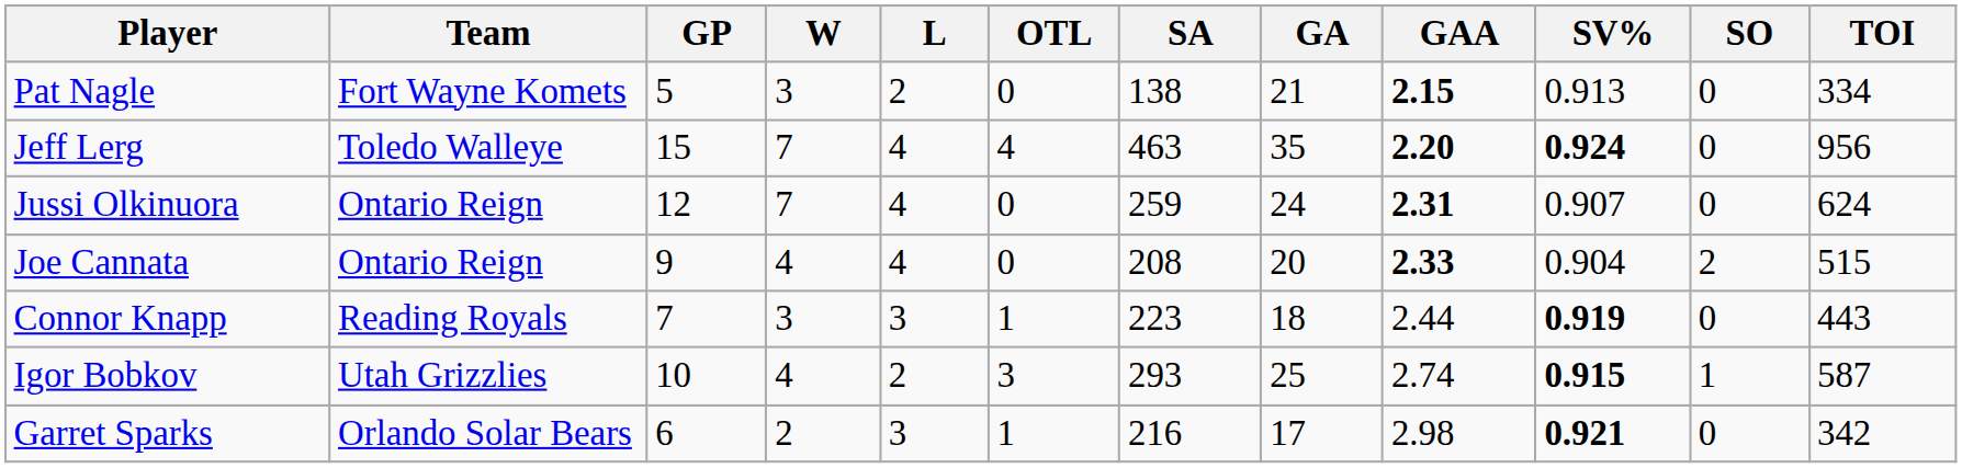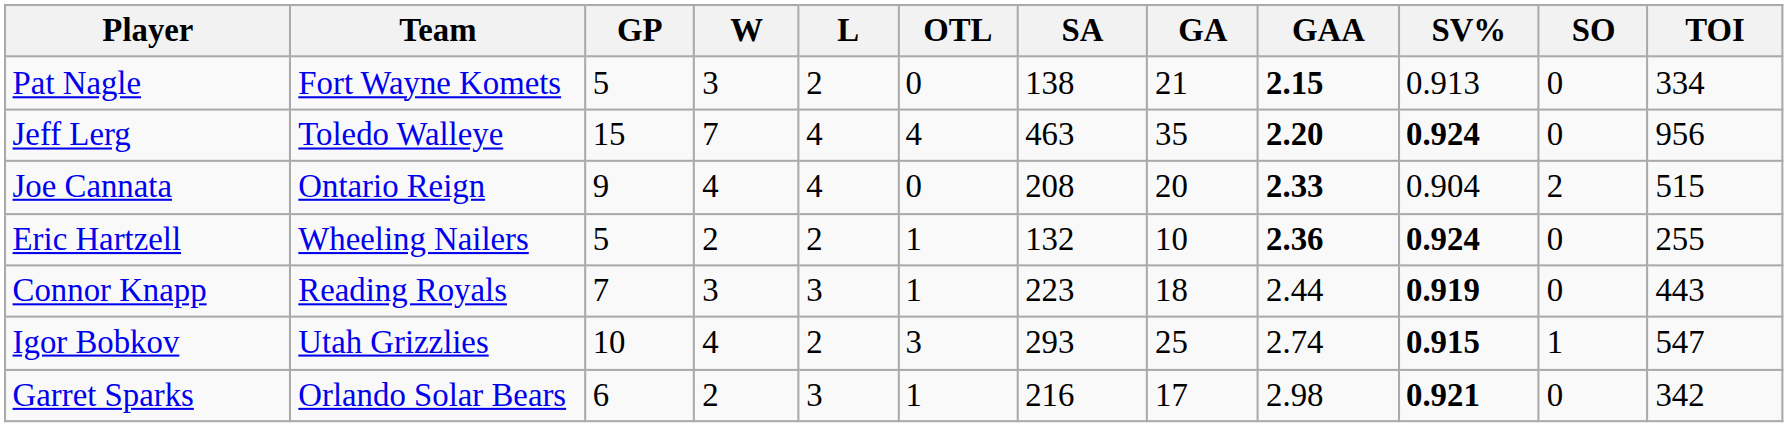 <table class="wikitable sortable">
 <tr>
 <th style="width:12em">Player</th>
 <th style="width:12em">Team</th>
 <th style="width:4em">GP</th>
 <th style="width:4em">W</th>
 <th style="width:4em">L</th>
 <th style="width:4em">OTL</th>
 <th style="width:5em">SA</th>
 <th style="width:4em">GA</th>
 <th style="width:5em">GAA</th>
 <th style="width:5em">SV%</th>
 <th style="width:4em">SO</th>
 <th style="width:5em">TOI</th>
 </tr>
 <tr>
 <td><a href='#'>Pat Nagle</a></td>
 <td><a href='#'>Fort Wayne Komets</a></td>
 <td>5</td>
 <td>3</td>
 <td>2</td>
 <td>0</td>
 <td>138</td>
 <td>21</td>
 <td><strong>2.15</strong></td>
 <td>0.913</td>
 <td>0</td>
 <td>334</td>
 </tr>
 <tr>
 <td><a href='#'>Jeff Lerg</a></td>
 <td><a href='#'>Toledo Walleye</a></td>
 <td>15</td>
 <td>7</td>
 <td>4</td>
 <td>4</td>
 <td>463</td>
 <td>35</td>
 <td><strong>2.20</strong></td>
 <td><strong>0.924</strong></td>
 <td>0</td>
 <td>956</td>
 </tr>
 <tr>
-<td><a href='#'>Jussi Olkinuora</a></td>
-<td><a href='#'>Ontario Reign</a></td>
-<td>12</td>
-<td>7</td>
-<td>4</td>
-<td>0</td>
-<td>259</td>
-<td>24</td>
-<td><strong>2.31</strong></td>
-<td>0.907</td>
-<td>0</td>
-<td>624</td>
-</tr>
-<tr>
 <td><a href='#'>Joe Cannata</a></td>
 <td><a href='#'>Ontario Reign</a></td>
 <td>9</td>
 <td>4</td>
 <td>4</td>
 <td>0</td>
 <td>208</td>
 <td>20</td>
 <td><strong>2.33</strong></td>
 <td>0.904</td>
 <td>2</td>
 <td>515</td>
+</tr>
+<tr>
+<td><a href='#'>Eric Hartzell</a></td>
+<td><a href='#'>Wheeling Nailers</a></td>
+<td>5</td>
+<td>2</td>
+<td>2</td>
+<td>1</td>
+<td>132</td>
+<td>10</td>
+<td><strong>2.36</strong></td>
+<td><strong>0.924</strong></td>
+<td>0</td>
+<td>255</td>
 </tr>
 <tr>
 <td><a href='#'>Connor Knapp</a></td>
 <td><a href='#'>Reading Royals</a></td>
 <td>7</td>
 <td>3</td>
 <td>3</td>
 <td>1</td>
 <td>223</td>
 <td>18</td>
 <td>2.44</td>
 <td><strong>0.919</strong></td>
 <td>0</td>
 <td>443</td>
 </tr>
 <tr>
 <td><a href='#'>Igor Bobkov</a></td>
 <td><a href='#'>Utah Grizzlies</a></td>
 <td>10</td>
 <td>4</td>
 <td>2</td>
 <td>3</td>
 <td>293</td>
 <td>25</td>
 <td>2.74</td>
 <td><strong>0.915</strong></td>
 <td>1</td>
-<td>587</td>
+<td>547</td>
 </tr>
 <tr>
 <td><a href='#'>Garret Sparks</a></td>
 <td><a href='#'>Orlando Solar Bears</a></td>
 <td>6</td>
 <td>2</td>
 <td>3</td>
 <td>1</td>
 <td>216</td>
 <td>17</td>
 <td>2.98</td>
 <td><strong>0.921</strong></td>
 <td>0</td>
 <td>342</td>
 </tr>
 </table>
